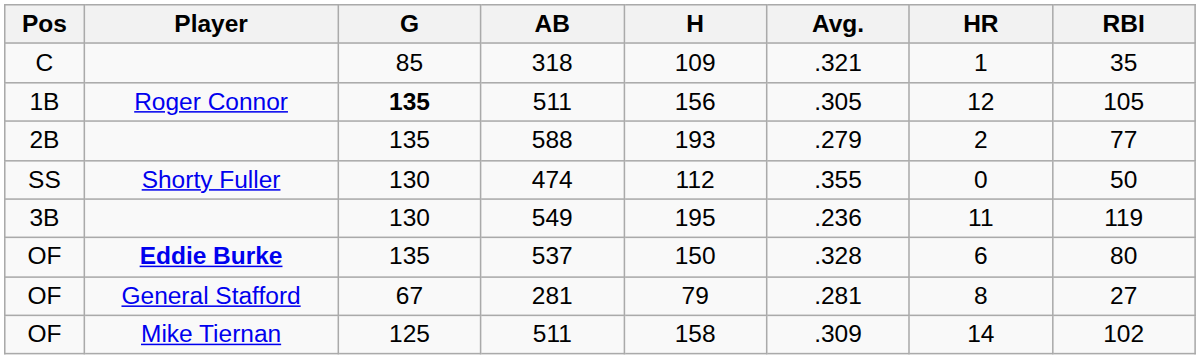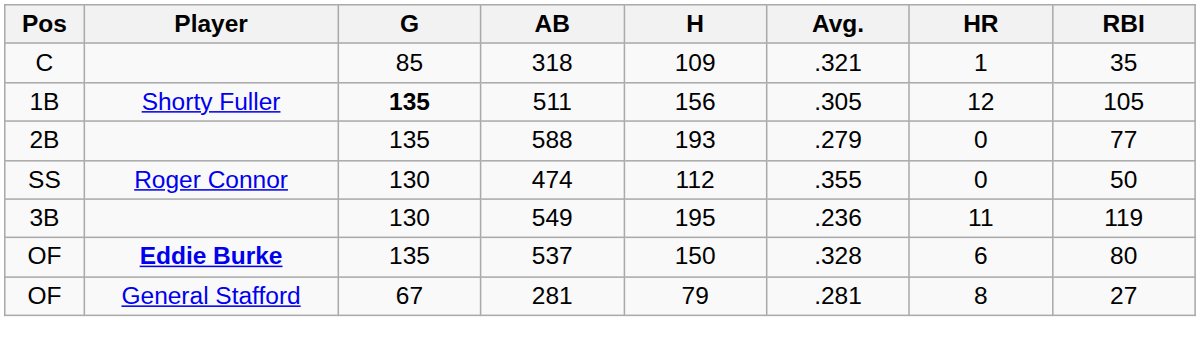 <table class="wikitable sortable">
 <tr>
 <th bgcolor="#DDDDFF" width="5%">Pos</th>
 <th bgcolor="#DDDDFF" width="16%">Player</th>
 <th bgcolor="#DDDDFF" width="9%">G</th>
 <th bgcolor="#DDDDFF" width="9%">AB</th>
 <th bgcolor="#DDDDFF" width="9%">H</th>
 <th bgcolor="#DDDDFF" width="9%">Avg.</th>
 <th bgcolor="#DDDDFF" width="9%">HR</th>
 <th bgcolor="#DDDDFF" width="9%">RBI</th>
 </tr>
 <tr align="center">
 <td>C</td>
 <td></td>
 <td>85</td>
 <td>318</td>
 <td>109</td>
 <td>.321</td>
 <td>1</td>
 <td>35</td>
 </tr>
 <tr align="center">
 <td>1B</td>
-<td><a href='#'>Roger Connor</a></td>
+<td><a href='#'>Shorty Fuller</a></td>
 <td><strong>135</strong></td>
 <td>511</td>
 <td>156</td>
 <td>.305</td>
 <td>12</td>
 <td>105</td>
 </tr>
 <tr align=center>
 <td>2B</td>
 <td></td>
 <td>135</td>
 <td>588</td>
 <td>193</td>
 <td>.279</td>
-<td>2</td>
+<td>0</td>
 <td>77</td>
 </tr>
 <tr align="center">
 <td>SS</td>
-<td><a href='#'>Shorty Fuller</a></td>
+<td><a href='#'>Roger Connor</a></td>
 <td>130</td>
 <td>474</td>
 <td>112</td>
 <td>.355</td>
 <td>0</td>
 <td>50</td>
 </tr>
 <tr align=center>
 <td>3B</td>
 <td></td>
 <td>130</td>
 <td>549</td>
 <td>195</td>
 <td>.236</td>
 <td>11</td>
 <td>119</td>
 </tr>
 <tr align="center">
 <td>OF</td>
 <td><strong><a href='#'>Eddie Burke</a></strong></td>
 <td>135</td>
 <td>537</td>
 <td>150</td>
 <td>.328</td>
 <td>6</td>
 <td>80</td>
 </tr>
 <tr align=center>
 <td>OF</td>
 <td><a href='#'>General Stafford</a></td>
 <td>67</td>
 <td>281</td>
 <td>79</td>
 <td>.281</td>
 <td>8</td>
 <td>27</td>
 </tr>
-<tr align=center>
-<td>OF</td>
-<td><a href='#'>Mike Tiernan</a></td>
-<td>125</td>
-<td>511</td>
-<td>158</td>
-<td>.309</td>
-<td>14</td>
-<td>102</td>
-</tr>
 </table>
